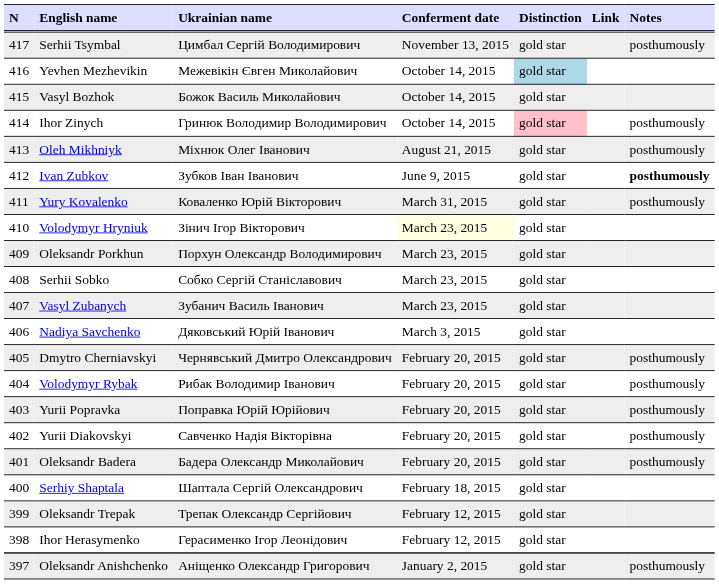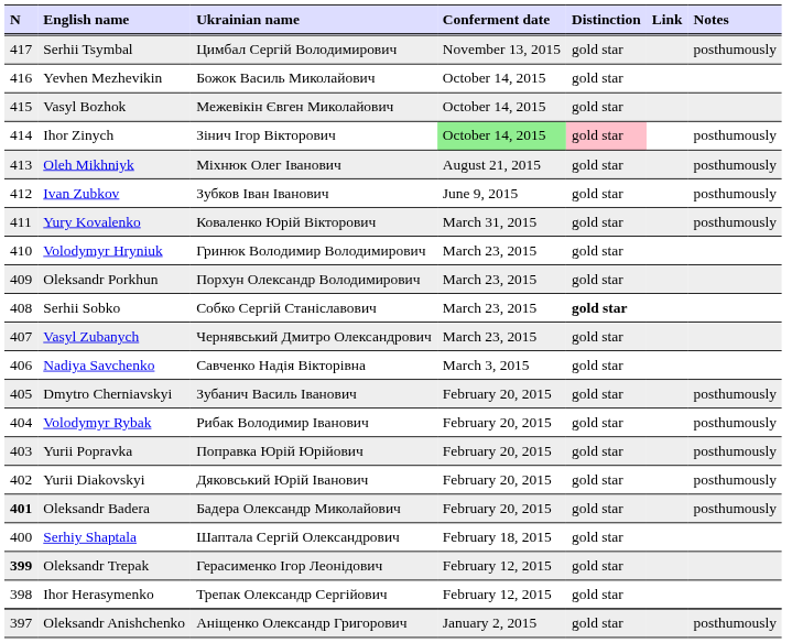 <table border=1 cellspacing=0 cellpadding=6 style="border-collapse:collapse; border:0 none;" frame=void rules=rows>
 <tr valign=bottom style="border-bottom:3px double black;background:#ddddff;">
 <th align=left>N</th>
 <th align=left>English name</th>
 <th align=left>Ukrainian name</th>
 <th align=left>Conferment date</th>
 <th align=left>Distinction</th>
 <th align=left>Link</th>
 <th align=left>Notes</th>
 </tr>
 <tr valign=top style="border-bottom:1px solid black;background:#eee;">
 <td>417</td>
 <td>Serhii Tsymbal</td>
 <td>Цимбал Сергій Володимирович</td>
 <td>November 13, 2015</td>
 <td>gold star</td>
 <td></td>
 <td>posthumously</td>
 </tr>
 <tr valign=top style="border-bottom:1px solid black;">
 <td>416</td>
 <td>Yevhen Mezhevikin</td>
-<td>Межевікін Євген Миколайович</td>
+<td>Божок Василь Миколайович</td>
 <td>October 14, 2015</td>
-<td style="background: lightblue;">gold star</td>
+<td>gold star</td>
 <td></td>
 <td></td>
 </tr>
 <tr valign=top style="border-bottom:1px solid black;background:#eee;">
 <td>415</td>
 <td>Vasyl Bozhok</td>
-<td>Божок Василь Миколайович</td>
+<td>Межевікін Євген Миколайович</td>
 <td>October 14, 2015</td>
 <td>gold star</td>
 <td></td>
 <td></td>
 </tr>
 <tr valign=top style="border-bottom:1px solid black;">
 <td>414</td>
 <td>Ihor Zinych</td>
-<td>Гринюк Володимир Володимирович</td>
-<td>October 14, 2015</td>
+<td>Зінич Ігор Вікторович</td>
+<td style="background: lightgreen;">October 14, 2015</td>
 <td style="background: pink;">gold star</td>
 <td></td>
 <td>posthumously</td>
 </tr>
 <tr valign=top style="border-bottom:1px solid black;background:#eee;">
 <td>413</td>
 <td><a href='#'>Oleh Mikhniyk</a></td>
 <td>Міхнюк Олег Іванович</td>
 <td>August 21, 2015</td>
 <td>gold star</td>
 <td></td>
 <td>posthumously</td>
 </tr>
 <tr valign=top style="border-bottom:1px solid black;">
 <td>412</td>
 <td><a href='#'>Ivan Zubkov</a></td>
 <td>Зубков Іван Іванович</td>
 <td>June 9, 2015</td>
 <td>gold star</td>
 <td></td>
-<td><strong>posthumously</strong></td>
+<td>posthumously</td>
 </tr>
 <tr valign=top style="border-bottom:1px solid black;background:#eee;">
 <td>411</td>
 <td><a href='#'>Yury Kovalenko</a></td>
 <td>Коваленко Юрій Вікторович</td>
 <td>March 31, 2015</td>
 <td>gold star</td>
 <td></td>
 <td>posthumously</td>
 </tr>
 <tr valign=top style="border-bottom:1px solid black;">
 <td>410</td>
 <td><a href='#'>Volodymyr Hryniuk</a></td>
-<td>Зінич Ігор Вікторович</td>
-<td style="background: lightyellow;">March 23, 2015</td>
+<td>Гринюк Володимир Володимирович</td>
+<td>March 23, 2015</td>
 <td>gold star</td>
 <td></td>
 <td></td>
 </tr>
 <tr valign=top style="border-bottom:1px solid black;background:#eee;">
 <td>409</td>
 <td>Oleksandr Porkhun</td>
 <td>Порхун Олександр Володимирович</td>
 <td>March 23, 2015</td>
 <td>gold star</td>
 <td></td>
 <td></td>
 </tr>
 <tr valign=top style="border-bottom:1px solid black;">
 <td>408</td>
 <td>Serhii Sobko</td>
 <td>Собко Сергій Станіславович</td>
 <td>March 23, 2015</td>
-<td>gold star</td>
+<td><strong>gold star</strong></td>
 <td></td>
 <td></td>
 </tr>
 <tr valign=top style="border-bottom:1px solid black;background:#eee;">
 <td>407</td>
 <td><a href='#'>Vasyl Zubanych</a></td>
-<td>Зубанич Василь Іванович</td>
+<td>Чернявський Дмитро Олександрович</td>
 <td>March 23, 2015</td>
 <td>gold star</td>
 <td></td>
 <td></td>
 </tr>
 <tr valign=top style="border-bottom:1px solid black;">
 <td>406</td>
 <td><a href='#'>Nadiya Savchenko</a></td>
-<td>Дяковський Юрій Іванович</td>
+<td>Савченко Надія Вікторівна</td>
 <td>March 3, 2015</td>
 <td>gold star</td>
 <td></td>
 <td></td>
 </tr>
 <tr valign=top style="border-bottom:1px solid black;background:#eee;">
 <td>405</td>
 <td>Dmytro Cherniavskyi</td>
-<td>Чернявський Дмитро Олександрович</td>
+<td>Зубанич Василь Іванович</td>
 <td>February 20, 2015</td>
 <td>gold star</td>
 <td></td>
 <td>posthumously</td>
 </tr>
 <tr valign=top style="border-bottom:1px solid black;">
 <td>404</td>
 <td><a href='#'>Volodymyr Rybak</a></td>
 <td>Рибак Володимир Іванович</td>
 <td>February 20, 2015</td>
 <td>gold star</td>
 <td></td>
 <td>posthumously</td>
 </tr>
 <tr valign=top style="border-bottom:1px solid black;background:#eee;">
 <td>403</td>
 <td>Yurii Popravka</td>
 <td>Поправка Юрій Юрійович</td>
 <td>February 20, 2015</td>
 <td>gold star</td>
 <td></td>
 <td>posthumously</td>
 </tr>
 <tr valign=top style="border-bottom:1px solid black;">
 <td>402</td>
 <td>Yurii Diakovskyi</td>
-<td>Савченко Надія Вікторівна</td>
+<td>Дяковський Юрій Іванович</td>
 <td>February 20, 2015</td>
 <td>gold star</td>
 <td></td>
 <td>posthumously</td>
 </tr>
 <tr valign=top style="border-bottom:1px solid black;background:#eee;">
-<td>401</td>
+<td><strong>401</strong></td>
 <td>Oleksandr Badera</td>
 <td>Бадера Олександр Миколайович</td>
 <td>February 20, 2015</td>
 <td>gold star</td>
 <td></td>
 <td>posthumously</td>
 </tr>
 <tr valign=top style="border-bottom:1px solid black;">
 <td>400</td>
 <td><a href='#'>Serhiy Shaptala</a></td>
 <td>Шаптала Сергій Олександрович</td>
 <td>February 18, 2015</td>
 <td>gold star</td>
 <td></td>
 <td></td>
 </tr>
 <tr valign=top style="border-bottom:1px solid black;background:#eee;">
-<td>399</td>
+<td><strong>399</strong></td>
 <td>Oleksandr Trepak</td>
-<td>Трепак Олександр Сергійович</td>
+<td>Герасименко Ігор Леонідович</td>
 <td>February 12, 2015</td>
 <td>gold star</td>
 <td></td>
 <td></td>
 </tr>
 <tr valign=top style="border-bottom:1px solid black;">
 <td>398</td>
 <td>Ihor Herasymenko</td>
-<td>Герасименко Ігор Леонідович</td>
+<td>Трепак Олександр Сергійович</td>
 <td>February 12, 2015</td>
 <td>gold star</td>
 <td></td>
 <td></td>
 </tr>
 <tr>
 </tr>
 <tr valign=top style="border-bottom:1px solid black;background:#eee;">
 <td>397</td>
 <td>Oleksandr Anishchenko</td>
 <td>Аніщенко Олександр Григорович</td>
 <td>January 2, 2015</td>
 <td>gold star</td>
 <td></td>
 <td>posthumously</td>
 </tr>
 <tr>
 </tr>
 </table>
